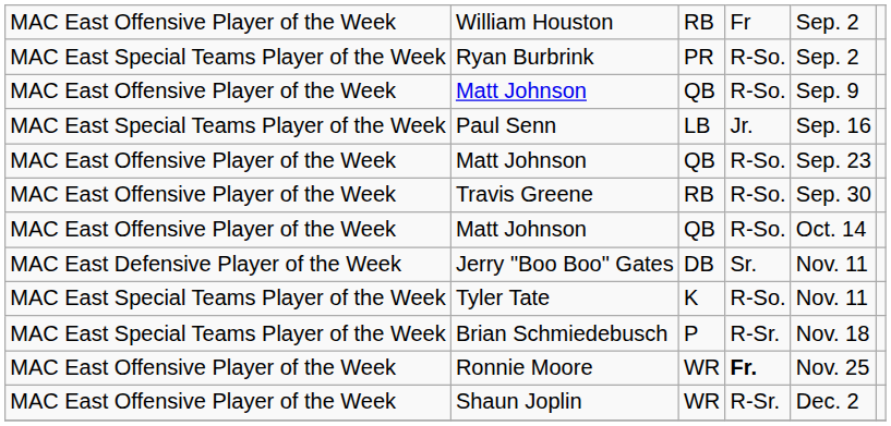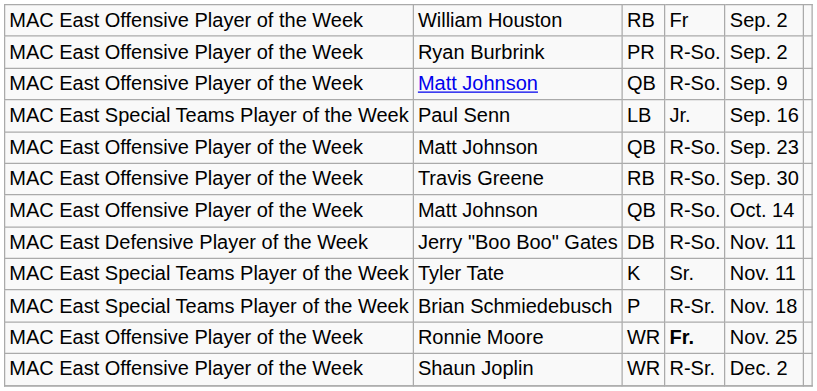 <table class="wikitable">
 <tr>
 <td>MAC East Offensive Player of the Week</td>
 <td>William Houston</td>
 <td>RB</td>
 <td>Fr</td>
 <td>Sep. 2</td>
 <td></td>
 </tr>
 <tr>
-<td>MAC East Special Teams Player of the Week</td>
+<td>MAC East Offensive Player of the Week</td>
 <td>Ryan Burbrink</td>
 <td>PR</td>
 <td>R-So.</td>
 <td>Sep. 2</td>
 <td></td>
 </tr>
 <tr>
 <td>MAC East Offensive Player of the Week</td>
 <td><a href='#'>Matt Johnson</a></td>
 <td>QB</td>
 <td>R-So.</td>
 <td>Sep. 9</td>
 <td></td>
 </tr>
 <tr>
 <td>MAC East Special Teams Player of the Week</td>
 <td>Paul Senn</td>
 <td>LB</td>
 <td>Jr.</td>
 <td>Sep. 16</td>
 <td></td>
 </tr>
 <tr>
 <td>MAC East Offensive Player of the Week</td>
 <td>Matt Johnson</td>
 <td>QB</td>
 <td>R-So.</td>
 <td>Sep. 23</td>
 <td></td>
 </tr>
 <tr>
 <td>MAC East Offensive Player of the Week</td>
 <td>Travis Greene</td>
 <td>RB</td>
 <td>R-So.</td>
 <td>Sep. 30</td>
 <td></td>
 </tr>
 <tr>
 <td>MAC East Offensive Player of the Week</td>
 <td>Matt Johnson</td>
 <td>QB</td>
 <td>R-So.</td>
 <td>Oct. 14</td>
 <td></td>
 </tr>
 <tr>
 <td>MAC East Defensive Player of the Week</td>
 <td>Jerry "Boo Boo" Gates</td>
 <td>DB</td>
-<td>Sr.</td>
+<td>R-So.</td>
 <td>Nov. 11</td>
 <td></td>
 </tr>
 <tr>
 <td>MAC East Special Teams Player of the Week</td>
 <td>Tyler Tate</td>
 <td>K</td>
-<td>R-So.</td>
+<td>Sr.</td>
 <td>Nov. 11</td>
 <td></td>
 </tr>
 <tr>
 <td>MAC East Special Teams Player of the Week</td>
 <td>Brian Schmiedebusch</td>
 <td>P</td>
 <td>R-Sr.</td>
 <td>Nov. 18</td>
 <td></td>
 </tr>
 <tr>
 <td>MAC East Offensive Player of the Week</td>
 <td>Ronnie Moore</td>
 <td>WR</td>
 <td><strong>Fr.</strong></td>
 <td>Nov. 25</td>
 <td></td>
 </tr>
 <tr>
 <td>MAC East Offensive Player of the Week</td>
 <td>Shaun Joplin</td>
 <td>WR</td>
 <td>R-Sr.</td>
 <td>Dec. 2</td>
 <td></td>
 </tr>
 <tr>
 </tr>
 </table>
